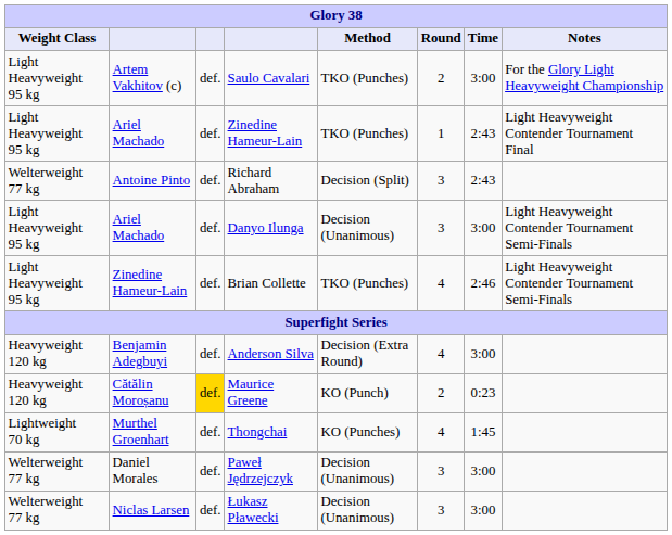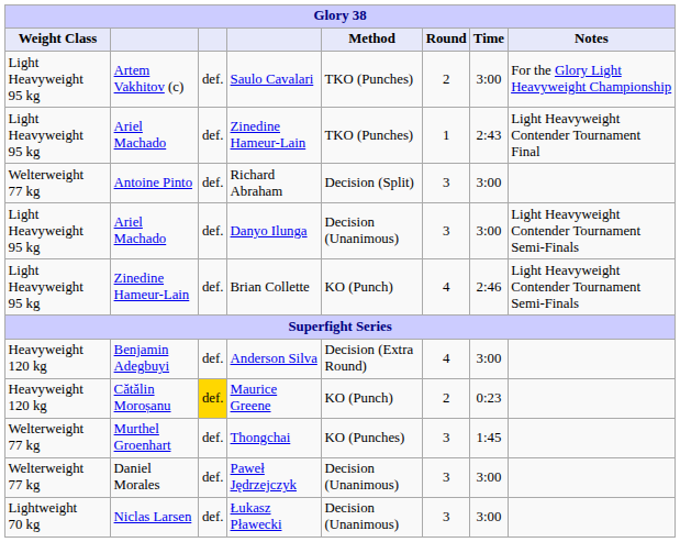 <table class="wikitable" style="font-size: 80%;">
 <tr>
 <th colspan="8" style="background-color: #ccf; color: #000080; text-align: center;"><strong>Glory 38</strong></th>
 </tr>
 <tr>
 <th colspan="1" style="background-color: #E6E8FA; color: #000000; text-align: center;">Weight Class</th>
 <th colspan="1" style="background-color: #E6E8FA; color: #000000; text-align: center;"></th>
 <th colspan="1" style="background-color: #E6E8FA; color: #000000; text-align: center;"></th>
 <th colspan="1" style="background-color: #E6E8FA; color: #000000; text-align: center;"></th>
 <th colspan="1" style="background-color: #E6E8FA; color: #000000; text-align: center;">Method</th>
 <th colspan="1" style="background-color: #E6E8FA; color: #000000; text-align: center;">Round</th>
 <th colspan="1" style="background-color: #E6E8FA; color: #000000; text-align: center;">Time</th>
 <th colspan="1" style="background-color: #E6E8FA; color: #000000; text-align: center;">Notes</th>
 </tr>
 <tr>
 <td>Light Heavyweight 95 kg</td>
 <td> <a href='#'>Artem Vakhitov</a> (c)</td>
 <td align=center>def.</td>
 <td> <a href='#'>Saulo Cavalari</a></td>
 <td>TKO (Punches)</td>
 <td align=center>2</td>
 <td align=center>3:00</td>
 <td>For the <a href='#'>Glory Light Heavyweight Championship</a></td>
 </tr>
 <tr>
 <td>Light Heavyweight 95 kg</td>
 <td> <a href='#'>Ariel Machado</a></td>
 <td align=center>def.</td>
 <td> <a href='#'>Zinedine Hameur-Lain</a></td>
 <td>TKO (Punches)</td>
 <td align=center>1</td>
 <td align=center>2:43</td>
 <td>Light Heavyweight Contender Tournament Final</td>
 </tr>
 <tr>
 <td>Welterweight 77 kg</td>
 <td> <a href='#'>Antoine Pinto</a></td>
 <td align=center>def.</td>
 <td> Richard Abraham</td>
 <td>Decision (Split)</td>
 <td align=center>3</td>
-<td align=center>2:43</td>
+<td align=center>3:00</td>
 <td></td>
 </tr>
 <tr>
 <td>Light Heavyweight 95 kg</td>
 <td> <a href='#'>Ariel Machado</a></td>
 <td align=center>def.</td>
 <td> <a href='#'>Danyo Ilunga</a></td>
 <td>Decision (Unanimous)</td>
 <td align=center>3</td>
 <td align=center>3:00</td>
 <td>Light Heavyweight Contender Tournament Semi-Finals</td>
 </tr>
 <tr>
 <td>Light Heavyweight 95 kg</td>
 <td> <a href='#'>Zinedine Hameur-Lain</a></td>
 <td align=center>def.</td>
 <td> Brian Collette</td>
-<td>TKO (Punches)</td>
+<td>KO (Punch)</td>
 <td align=center>4</td>
 <td align=center>2:46</td>
 <td>Light Heavyweight Contender Tournament Semi-Finals</td>
 </tr>
 <tr>
 <th colspan="8" style="background-color: #ccf; color: #000080; text-align: center;"><strong>Superfight Series</strong></th>
 </tr>
 <tr>
 <td>Heavyweight 120 kg</td>
 <td> <a href='#'>Benjamin Adegbuyi</a></td>
 <td align=center>def.</td>
 <td> <a href='#'>Anderson Silva</a></td>
 <td>Decision (Extra Round)</td>
 <td align=center>4</td>
 <td align=center>3:00</td>
 <td></td>
 </tr>
 <tr>
 <td>Heavyweight 120 kg</td>
 <td> <a href='#'>Cătălin Moroșanu</a></td>
 <td align=center style="background: gold;">def.</td>
 <td> <a href='#'>Maurice Greene</a></td>
 <td>KO (Punch)</td>
 <td align=center>2</td>
 <td align=center>0:23</td>
 <td></td>
 </tr>
 <tr>
 </tr>
 <tr>
-<td>Lightweight 70 kg</td>
+<td>Welterweight 77 kg</td>
 <td> <a href='#'>Murthel Groenhart</a></td>
 <td align=center>def.</td>
 <td> <a href='#'>Thongchai</a></td>
 <td>KO (Punches)</td>
-<td align=center>4</td>
+<td align=center>3</td>
 <td align=center>1:45</td>
 <td></td>
 </tr>
 <tr>
 <td>Welterweight 77 kg</td>
 <td> Daniel Morales</td>
 <td align=center>def.</td>
 <td> <a href='#'>Paweł Jędrzejczyk</a></td>
 <td>Decision (Unanimous)</td>
 <td align=center>3</td>
 <td align=center>3:00</td>
 <td></td>
 </tr>
 <tr>
-<td>Welterweight 77 kg</td>
+<td>Lightweight 70 kg</td>
 <td> <a href='#'>Niclas Larsen</a></td>
 <td align=center>def.</td>
 <td> <a href='#'>Łukasz Pławecki</a></td>
 <td>Decision (Unanimous)</td>
 <td align=center>3</td>
 <td align=center>3:00</td>
 <td></td>
 </tr>
 </table>
